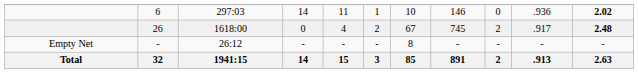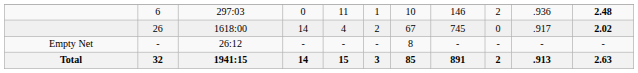 <table class="wikitable sortable" width=1000>
 <tr align="center">
 </tr>
 <tr align="center" bgcolor="">
 <td></td>
 <td>6</td>
 <td>297:03</td>
-<td>14</td>
+<td>0</td>
 <td>11</td>
 <td>1</td>
 <td>10</td>
 <td>146</td>
-<td>0</td>
+<td>2</td>
 <td>.936</td>
-<td><strong>2.02</strong></td>
+<td><strong>2.48</strong></td>
 </tr>
 <tr align="center" bgcolor="f0f0f0">
 <td></td>
 <td>26</td>
 <td>1618:00</td>
-<td>0</td>
+<td>14</td>
 <td>4</td>
 <td>2</td>
 <td>67</td>
 <td>745</td>
-<td>2</td>
+<td>0</td>
 <td>.917</td>
-<td><strong>2.48</strong></td>
+<td><strong>2.02</strong></td>
 </tr>
 <tr align="center" bgcolor="">
 <td>Empty Net</td>
 <td>-</td>
 <td>26:12</td>
 <td>-</td>
 <td>-</td>
 <td>-</td>
 <td>8</td>
 <td>-</td>
 <td>-</td>
 <td>-</td>
 <td>-</td>
 </tr>
 <tr>
 <th>Total</th>
 <th>32</th>
 <th>1941:15</th>
 <th>14</th>
 <th>15</th>
 <th>3</th>
 <th>85</th>
 <th>891</th>
 <th>2</th>
 <th>.913</th>
 <th>2.63</th>
 </tr>
 </table>
